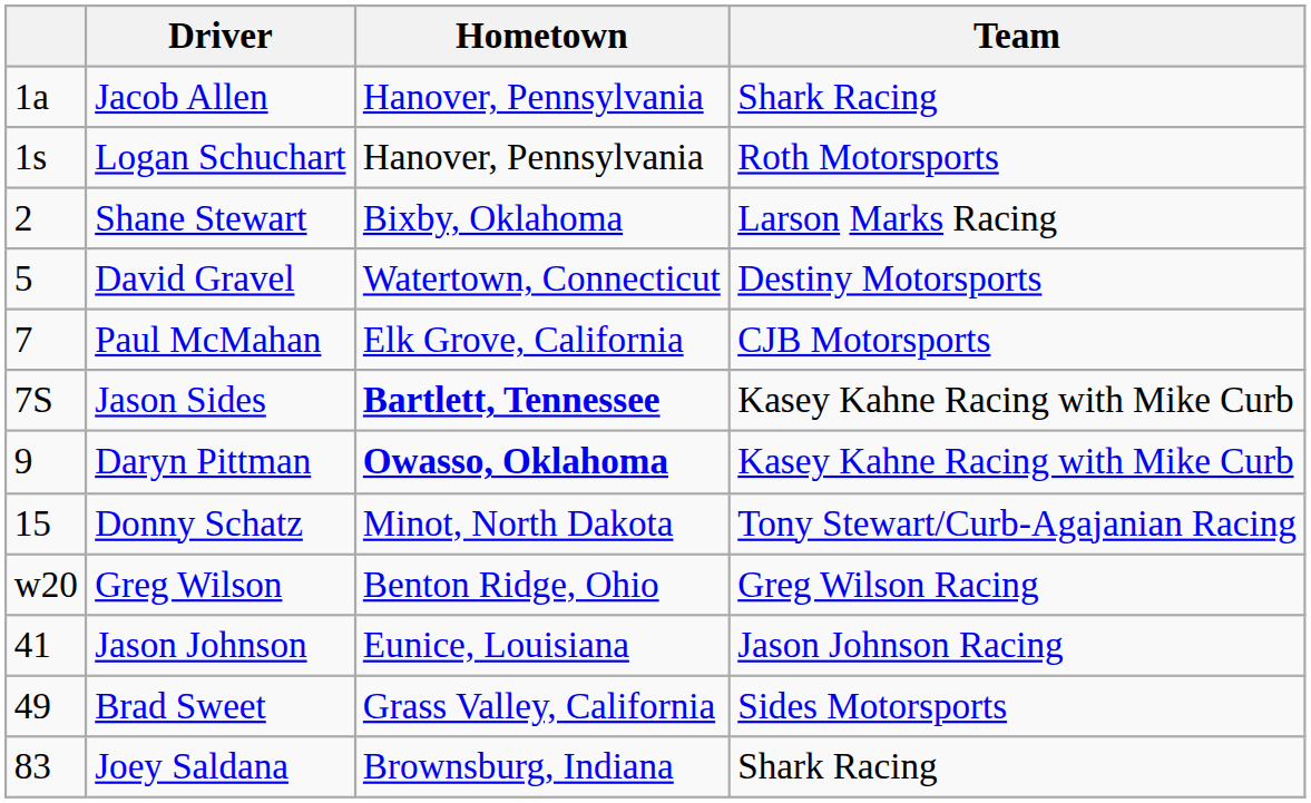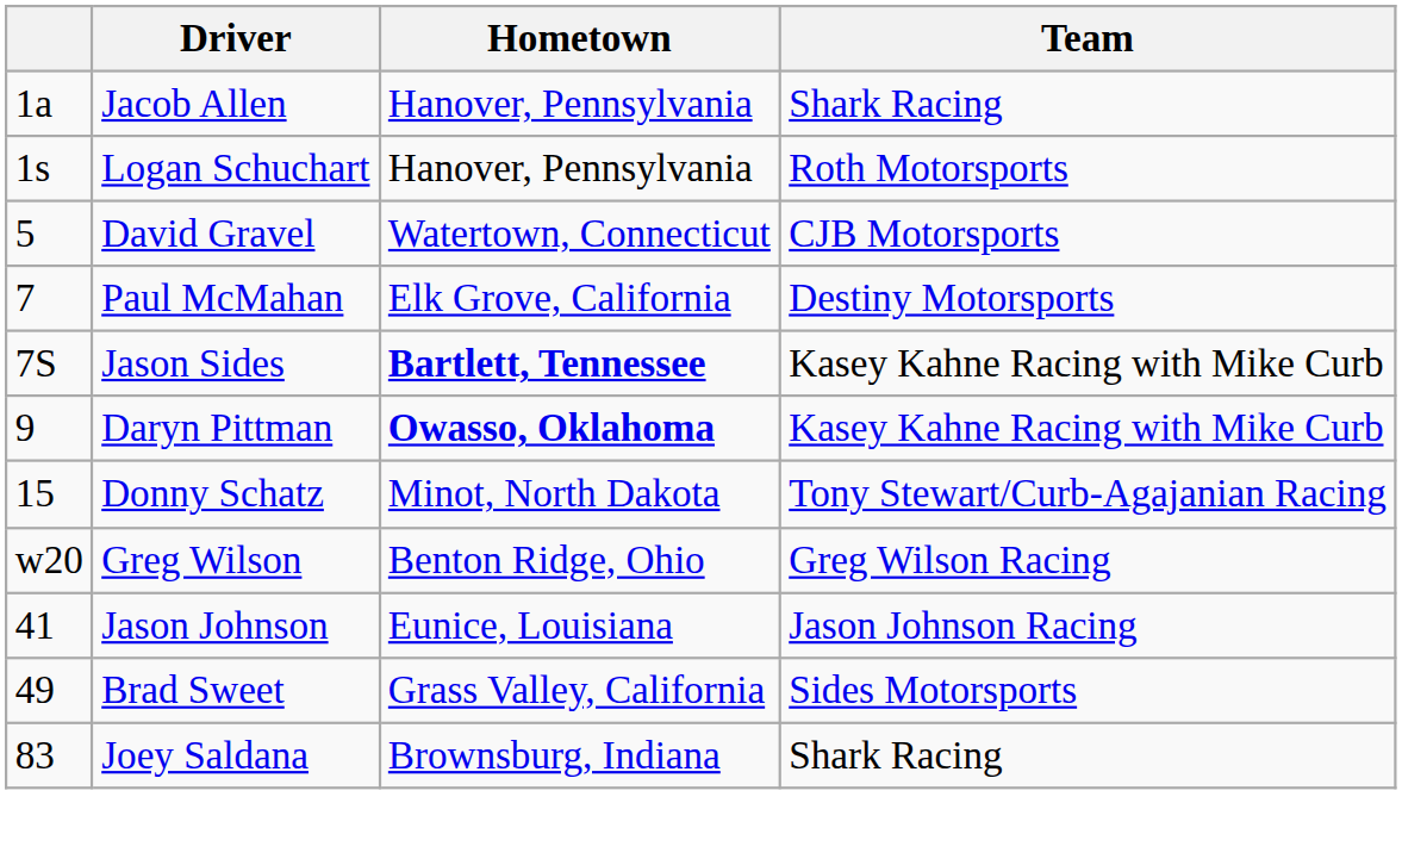 <table class="wikitable" style="font-size: 95%;">
 <tr>
 <th></th>
 <th>Driver</th>
 <th>Hometown</th>
 <th>Team</th>
 </tr>
 <tr>
 <td>1a</td>
 <td><a href='#'>Jacob Allen</a></td>
 <td><a href='#'>Hanover, Pennsylvania</a></td>
 <td><a href='#'>Shark Racing</a></td>
 </tr>
 <tr>
 <td>1s</td>
 <td><a href='#'>Logan Schuchart</a></td>
 <td>Hanover, Pennsylvania</td>
 <td><a href='#'>Roth Motorsports</a></td>
 </tr>
 <tr>
-<td>2</td>
-<td><a href='#'>Shane Stewart</a></td>
-<td><a href='#'>Bixby, Oklahoma</a></td>
-<td><a href='#'>Larson</a> <a href='#'>Marks</a> Racing</td>
-</tr>
-<tr>
 <td>5</td>
 <td><a href='#'>David Gravel</a></td>
 <td><a href='#'>Watertown, Connecticut</a></td>
-<td><a href='#'>Destiny Motorsports</a></td>
+<td><a href='#'>CJB Motorsports</a></td>
 </tr>
 <tr>
 <td>7</td>
 <td><a href='#'>Paul McMahan</a></td>
 <td><a href='#'>Elk Grove, California</a></td>
-<td><a href='#'>CJB Motorsports</a></td>
+<td><a href='#'>Destiny Motorsports</a></td>
 </tr>
 <tr>
 <td>7S</td>
 <td><a href='#'>Jason Sides</a></td>
 <td><strong><a href='#'>Bartlett, Tennessee</a></strong></td>
 <td>Kasey Kahne Racing with Mike Curb</td>
 </tr>
 <tr>
 <td>9</td>
 <td><a href='#'>Daryn Pittman</a></td>
 <td><strong><a href='#'>Owasso, Oklahoma</a></strong></td>
 <td><a href='#'>Kasey Kahne Racing with Mike Curb</a></td>
 </tr>
 <tr>
 <td>15</td>
 <td><a href='#'>Donny Schatz</a></td>
 <td><a href='#'>Minot, North Dakota</a></td>
 <td><a href='#'>Tony Stewart/Curb-Agajanian Racing</a></td>
 </tr>
 <tr>
 <td>w20</td>
 <td><a href='#'>Greg Wilson</a></td>
 <td><a href='#'>Benton Ridge, Ohio</a></td>
 <td><a href='#'>Greg Wilson Racing</a></td>
 </tr>
 <tr>
 <td>41</td>
 <td><a href='#'>Jason Johnson</a></td>
 <td><a href='#'>Eunice, Louisiana</a></td>
 <td><a href='#'>Jason Johnson Racing</a></td>
 </tr>
 <tr>
 <td>49</td>
 <td><a href='#'>Brad Sweet</a></td>
 <td><a href='#'>Grass Valley, California</a></td>
 <td><a href='#'>Sides Motorsports</a></td>
 </tr>
 <tr>
 <td>83</td>
 <td><a href='#'>Joey Saldana</a></td>
 <td><a href='#'>Brownsburg, Indiana</a></td>
 <td>Shark Racing</td>
 </tr>
 </table>
